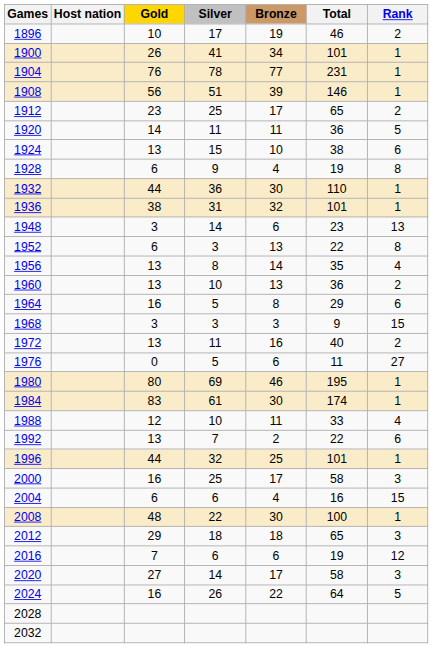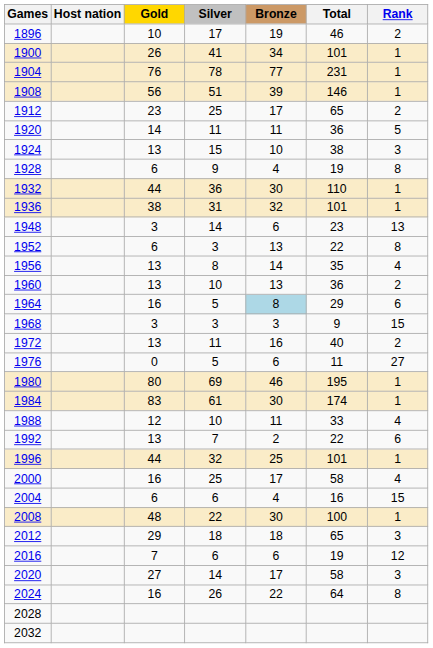 <table class="wikitable sortable" style="text-align:center; font-size:90%;">
 <tr>
 <th>Games</th>
 <th>Host nation</th>
 <th style="background-color:gold; width:4.5em; font-weight:bold;">Gold</th>
 <th style="background-color:silver; width:4.5em; font-weight:bold;">Silver</th>
 <th style="background-color:#cc9966; width:4.5em; font-weight:bold;">Bronze</th>
 <th style="width:4.5em; font-weight:bold;">Total</th>
 <th style="width:4.5em; font-weight:bold;"><a href='#'>Rank</a></th>
 </tr>
 <tr>
 <td><a href='#'>1896</a></td>
 <td align=left></td>
 <td>10</td>
 <td>17</td>
 <td>19</td>
 <td>46</td>
 <td>2</td>
 </tr>
 <tr bgcolor=faecc8>
 <td><a href='#'>1900</a></td>
 <td align=left></td>
 <td>26</td>
 <td>41</td>
 <td>34</td>
 <td>101</td>
 <td>1</td>
 </tr>
 <tr bgcolor=faecc8>
 <td><a href='#'>1904</a></td>
 <td align=left></td>
 <td>76</td>
 <td>78</td>
 <td>77</td>
 <td>231</td>
 <td>1</td>
 </tr>
 <tr bgcolor=faecc8>
 <td><a href='#'>1908</a></td>
 <td align=left></td>
 <td>56</td>
 <td>51</td>
 <td>39</td>
 <td>146</td>
 <td>1</td>
 </tr>
 <tr>
 <td><a href='#'>1912</a></td>
 <td align=left></td>
 <td>23</td>
 <td>25</td>
 <td>17</td>
 <td>65</td>
 <td>2</td>
 </tr>
 <tr>
 <td><a href='#'>1920</a></td>
 <td align=left></td>
 <td>14</td>
 <td>11</td>
 <td>11</td>
 <td>36</td>
 <td>5</td>
 </tr>
 <tr>
 <td><a href='#'>1924</a></td>
 <td align=left></td>
 <td>13</td>
 <td>15</td>
 <td>10</td>
 <td>38</td>
-<td>6</td>
+<td>3</td>
 </tr>
 <tr>
 <td><a href='#'>1928</a></td>
 <td align=left></td>
 <td>6</td>
 <td>9</td>
 <td>4</td>
 <td>19</td>
 <td>8</td>
 </tr>
 <tr bgcolor=faecc8>
 <td><a href='#'>1932</a></td>
 <td align=left></td>
 <td>44</td>
 <td>36</td>
 <td>30</td>
 <td>110</td>
 <td>1</td>
 </tr>
 <tr bgcolor=faecc8>
 <td><a href='#'>1936</a></td>
 <td align=left></td>
 <td>38</td>
 <td>31</td>
 <td>32</td>
 <td>101</td>
 <td>1</td>
 </tr>
 <tr>
 <td><a href='#'>1948</a></td>
 <td align=left></td>
 <td>3</td>
 <td>14</td>
 <td>6</td>
 <td>23</td>
 <td>13</td>
 </tr>
 <tr>
 <td><a href='#'>1952</a></td>
 <td align=left></td>
 <td>6</td>
 <td>3</td>
 <td>13</td>
 <td>22</td>
 <td>8</td>
 </tr>
 <tr>
 <td><a href='#'>1956</a></td>
 <td align=left></td>
 <td>13</td>
 <td>8</td>
 <td>14</td>
 <td>35</td>
 <td>4</td>
 </tr>
 <tr>
 <td><a href='#'>1960</a></td>
 <td align=left></td>
 <td>13</td>
 <td>10</td>
 <td>13</td>
 <td>36</td>
 <td>2</td>
 </tr>
 <tr>
 <td><a href='#'>1964</a></td>
 <td align=left></td>
 <td>16</td>
 <td>5</td>
-<td>8</td>
+<td style="background: lightblue;">8</td>
 <td>29</td>
 <td>6</td>
 </tr>
 <tr>
 <td><a href='#'>1968</a></td>
 <td align=left></td>
 <td>3</td>
 <td>3</td>
 <td>3</td>
 <td>9</td>
 <td>15</td>
 </tr>
 <tr>
 <td><a href='#'>1972</a></td>
 <td align=left></td>
 <td>13</td>
 <td>11</td>
 <td>16</td>
 <td>40</td>
 <td>2</td>
 </tr>
 <tr>
 <td><a href='#'>1976</a></td>
 <td align=left></td>
 <td>0</td>
 <td>5</td>
 <td>6</td>
 <td>11</td>
 <td>27</td>
 </tr>
 <tr bgcolor=faecc8>
 <td><a href='#'>1980</a></td>
 <td align=left></td>
 <td>80</td>
 <td>69</td>
 <td>46</td>
 <td>195</td>
 <td>1</td>
 </tr>
 <tr bgcolor=faecc8>
 <td><a href='#'>1984</a></td>
 <td align=left></td>
 <td>83</td>
 <td>61</td>
 <td>30</td>
 <td>174</td>
 <td>1</td>
 </tr>
 <tr>
 <td><a href='#'>1988</a></td>
 <td align=left></td>
 <td>12</td>
 <td>10</td>
 <td>11</td>
 <td>33</td>
 <td>4</td>
 </tr>
 <tr>
 <td><a href='#'>1992</a></td>
 <td align=left></td>
 <td>13</td>
 <td>7</td>
 <td>2</td>
 <td>22</td>
 <td>6</td>
 </tr>
 <tr bgcolor=faecc8>
 <td><a href='#'>1996</a></td>
 <td align=left></td>
 <td>44</td>
 <td>32</td>
 <td>25</td>
 <td>101</td>
 <td>1</td>
 </tr>
 <tr>
 <td><a href='#'>2000</a></td>
 <td align=left></td>
 <td>16</td>
 <td>25</td>
 <td>17</td>
 <td>58</td>
-<td>3</td>
+<td>4</td>
 </tr>
 <tr>
 <td><a href='#'>2004</a></td>
 <td align=left></td>
 <td>6</td>
 <td>6</td>
 <td>4</td>
 <td>16</td>
 <td>15</td>
 </tr>
 <tr bgcolor=faecc8>
 <td><a href='#'>2008</a></td>
 <td align=left></td>
 <td>48</td>
 <td>22</td>
 <td>30</td>
 <td>100</td>
 <td>1</td>
 </tr>
 <tr>
 <td><a href='#'>2012</a></td>
 <td align=left></td>
 <td>29</td>
 <td>18</td>
 <td>18</td>
 <td>65</td>
 <td>3</td>
 </tr>
 <tr>
 <td><a href='#'>2016</a></td>
 <td align=left></td>
 <td>7</td>
 <td>6</td>
 <td>6</td>
 <td>19</td>
 <td>12</td>
 </tr>
 <tr>
 <td><a href='#'>2020</a></td>
 <td align=left></td>
 <td>27</td>
 <td>14</td>
 <td>17</td>
 <td>58</td>
 <td>3</td>
 </tr>
 <tr>
 <td><a href='#'>2024</a></td>
 <td align=left></td>
 <td>16</td>
 <td>26</td>
 <td>22</td>
 <td>64</td>
-<td>5</td>
+<td>8</td>
 </tr>
 <tr>
 <td>2028</td>
 <td align=left></td>
 <td></td>
 <td></td>
 <td></td>
 <td></td>
 <td></td>
 </tr>
 <tr>
 <td>2032</td>
 <td align=left></td>
 <td></td>
 <td></td>
 <td></td>
 <td></td>
 <td></td>
 </tr>
 </table>
